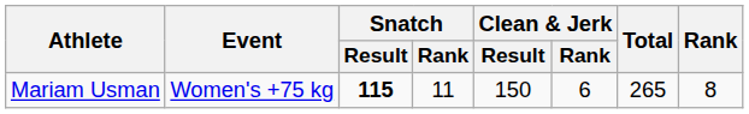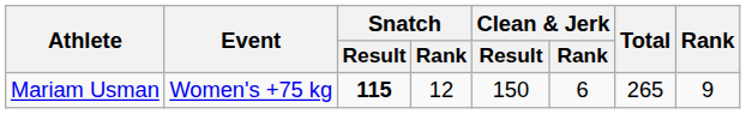 <table class="wikitable" style="font-size:90%">
 <tr>
 <th rowspan="2">Athlete</th>
 <th rowspan="2">Event</th>
 <th colspan="2">Snatch</th>
 <th colspan="2">Clean & Jerk</th>
 <th rowspan="2">Total</th>
 <th rowspan="2">Rank</th>
 </tr>
 <tr style="font-size:95%">
 <th>Result</th>
 <th>Rank</th>
 <th>Result</th>
 <th>Rank</th>
 </tr>
 <tr align=center>
 <td align=left><a href='#'>Mariam Usman</a></td>
 <td align=left><a href='#'>Women's +75 kg</a></td>
 <td><strong>115</strong></td>
-<td>11</td>
+<td>12</td>
 <td>150</td>
 <td>6</td>
 <td>265</td>
-<td>8</td>
+<td>9</td>
 </tr>
 </table>
